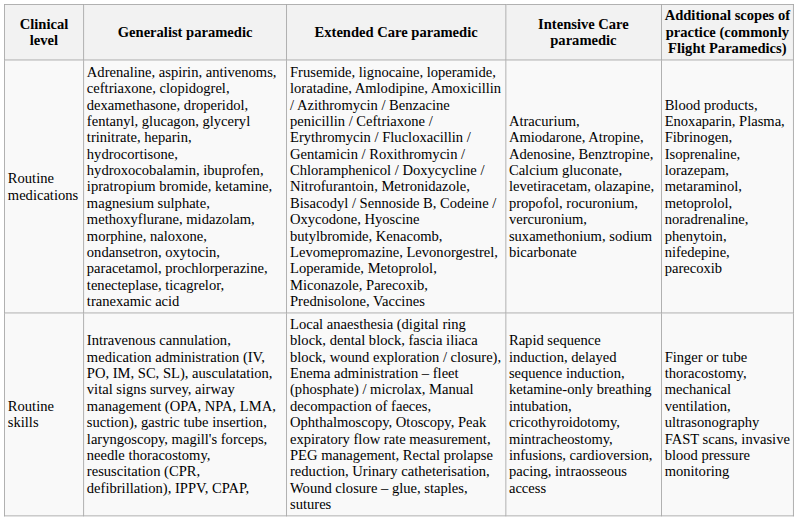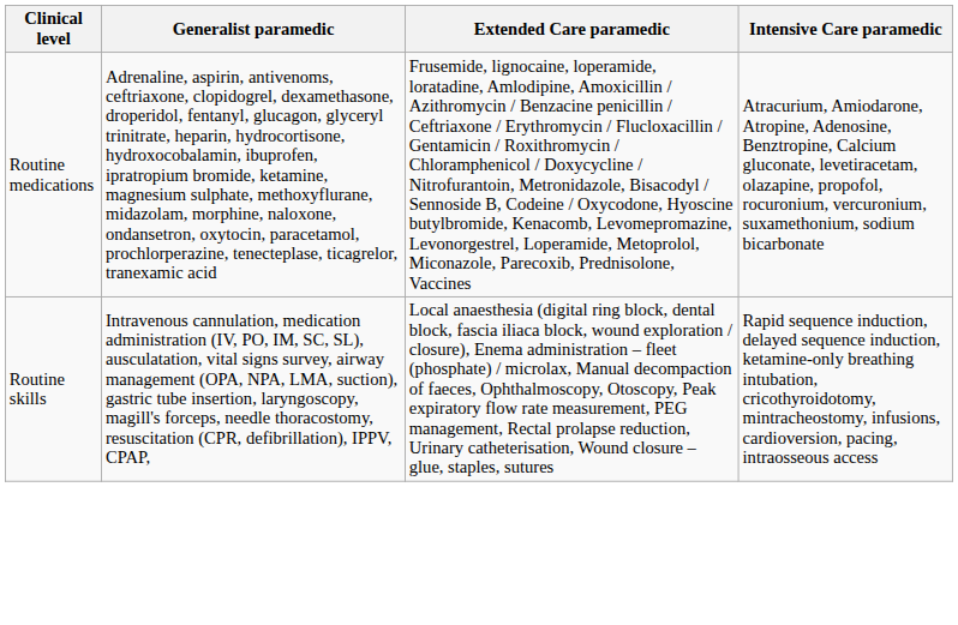 <table class="wikitable">
 <tr>
 <th>Clinical level</th>
 <th>Generalist paramedic</th>
 <th>Extended Care paramedic</th>
 <th>Intensive Care paramedic</th>
-<th>Additional scopes of practice (commonly Flight Paramedics)</th>
 </tr>
 <tr>
 <td>Routine medications</td>
 <td>Adrenaline, aspirin, antivenoms, ceftriaxone, clopidogrel, dexamethasone, droperidol, fentanyl, glucagon, glyceryl trinitrate, heparin, hydrocortisone, hydroxocobalamin, ibuprofen, ipratropium bromide, ketamine, magnesium sulphate, methoxyflurane, midazolam, morphine, naloxone, ondansetron, oxytocin, paracetamol, prochlorperazine, tenecteplase, ticagrelor, tranexamic acid</td>
 <td>Frusemide, lignocaine, loperamide, loratadine, Amlodipine, Amoxicillin / Azithromycin / Benzacine penicillin / Ceftriaxone / Erythromycin / Flucloxacillin / Gentamicin / Roxithromycin / Chloramphenicol / Doxycycline / Nitrofurantoin, Metronidazole, Bisacodyl / Sennoside B, Codeine / Oxycodone, Hyoscine butylbromide, Kenacomb, Levomepromazine, Levonorgestrel, Loperamide, Metoprolol, Miconazole, Parecoxib, Prednisolone, Vaccines</td>
 <td>Atracurium, Amiodarone, Atropine, Adenosine, Benztropine, Calcium gluconate, levetiracetam, olazapine, propofol, rocuronium, vercuronium, suxamethonium, sodium bicarbonate</td>
-<td>Blood products, Enoxaparin, Plasma, Fibrinogen, Isoprenaline, lorazepam, metaraminol, metoprolol, noradrenaline, phenytoin, nifedepine, parecoxib</td>
 </tr>
 <tr>
 <td>Routine skills</td>
 <td>Intravenous cannulation, medication administration (IV, PO, IM, SC, SL), ausculatation, vital signs survey, airway management (OPA, NPA, LMA, suction), gastric tube insertion, laryngoscopy, magill's forceps, needle thoracostomy, resuscitation (CPR, defibrillation), IPPV, CPAP,</td>
 <td>Local anaesthesia (digital ring block, dental block, fascia iliaca block, wound exploration / closure), Enema administration – fleet (phosphate) / microlax, Manual decompaction of faeces, Ophthalmoscopy, Otoscopy, Peak expiratory flow rate measurement, PEG management, Rectal prolapse reduction, Urinary catheterisation, Wound closure – glue, staples, sutures</td>
 <td>Rapid sequence induction, delayed sequence induction, ketamine-only breathing intubation, cricothyroidotomy, mintracheostomy, infusions, cardioversion, pacing, intraosseous access</td>
-<td>Finger or tube thoracostomy, mechanical ventilation, ultrasonography FAST scans, invasive blood pressure monitoring</td>
 </tr>
 </table>
